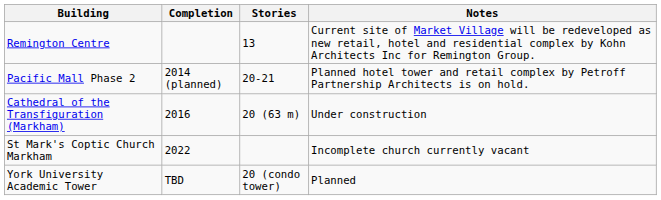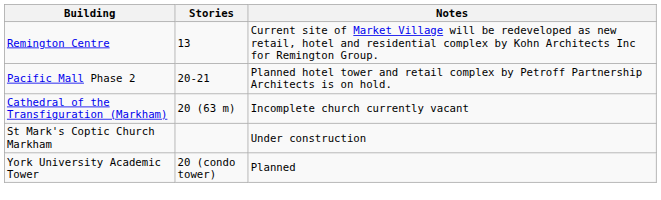 <table class="wikitable sortable" style="width:90%;">
 <tr>
 <th>Building</th>
-<th>Completion</th>
 <th>Stories</th>
 <th>Notes</th>
 </tr>
 <tr>
 <td><a href='#'>Remington Centre</a></td>
-<td></td>
 <td>13</td>
 <td>Current site of <a href='#'>Market Village</a> will be redeveloped as new retail, hotel and residential complex by Kohn Architects Inc for Remington Group.</td>
 </tr>
 <tr>
 <td><a href='#'>Pacific Mall</a> Phase 2</td>
-<td>2014 (planned)</td>
 <td>20-21</td>
 <td>Planned hotel tower and retail complex by Petroff Partnership Architects is on hold.</td>
 </tr>
 <tr>
 <td><a href='#'>Cathedral of the Transfiguration (Markham)</a></td>
-<td>2016</td>
 <td>20 (63 m)</td>
+<td>Incomplete church currently vacant</td>
+</tr>
+<tr>
+<td>St Mark's Coptic Church Markham</td>
+<td></td>
 <td>Under construction</td>
 </tr>
 <tr>
-<td>St Mark's Coptic Church Markham</td>
-<td>2022</td>
-<td></td>
-<td>Incomplete church currently vacant</td>
-</tr>
-<tr>
 <td>York University Academic Tower</td>
-<td>TBD</td>
 <td>20 (condo tower)</td>
 <td>Planned</td>
 </tr>
 </table>
